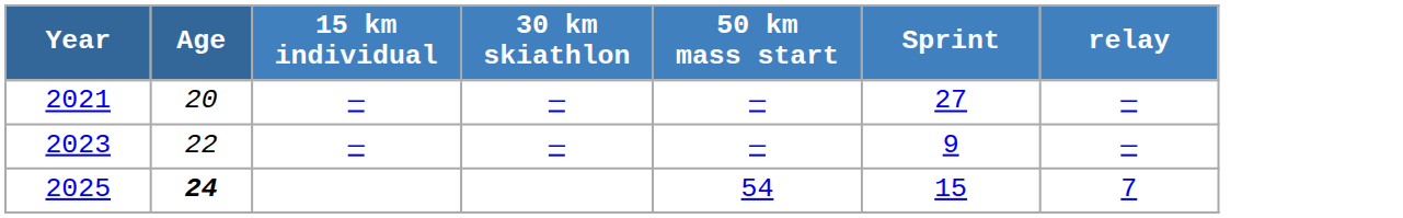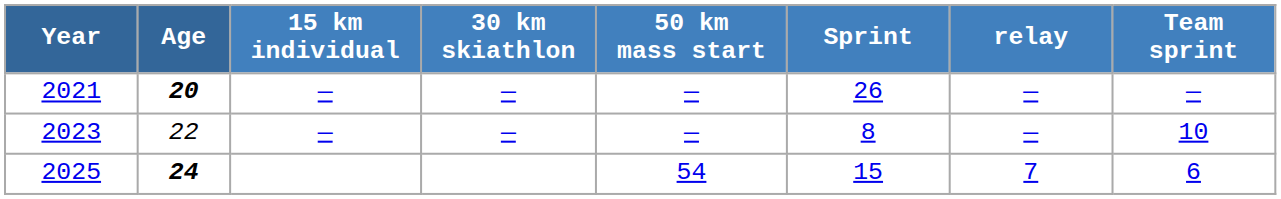 <table class="wikitable" style="font-size:95%; text-align:center; border:grey solid 1px; border-collapse:collapse; background:#ffffff;">
 <tr>
 <th style="background-color:#369; color:white; width:60px;"> Year </th>
 <th style="background-color:#369; color:white; width:40px;"> Age </th>
 <th style="background-color:#4180be; color:white; width:75px;"> 15 km <br> individual </th>
 <th style="background-color:#4180be; color:white; width:75px;"> 30 km <br> skiathlon </th>
 <th style="background-color:#4180be; color:white; width:75px;"> 50 km <br> mass start </th>
 <th style="background-color:#4180be; color:white; width:75px;"> Sprint </th>
 <th style="background-color:#4180be; color:white; width:75px;"> relay </th>
+<th style="background-color:#4180be; color:white; width:75px;"> Team <br> sprint </th>
 </tr>
 <tr>
 <td><a href='#'>2021</a></td>
-<td><em>20</em></td>
+<td><strong><em>20</em></strong></td>
 <td><a href='#'>—</a></td>
 <td><a href='#'>—</a></td>
 <td><a href='#'>—</a></td>
-<td><a href='#'>27</a></td>
+<td><a href='#'>26</a></td>
+<td><a href='#'>—</a></td>
 <td><a href='#'>—</a></td>
 </tr>
 <tr>
 <td><a href='#'>2023</a></td>
 <td><em>22</em></td>
 <td><a href='#'>—</a></td>
 <td><a href='#'>—</a></td>
 <td><a href='#'>—</a></td>
-<td><a href='#'>9</a></td>
+<td><a href='#'>8</a></td>
 <td><a href='#'>—</a></td>
+<td><a href='#'>10</a></td>
 </tr>
 <tr>
 <td><a href='#'>2025</a></td>
 <td><strong><em>24</em></strong></td>
 <td></td>
 <td></td>
 <td><a href='#'>54</a></td>
 <td><a href='#'>15</a></td>
 <td><a href='#'>7</a></td>
+<td><a href='#'>6</a></td>
 </tr>
 </table>
